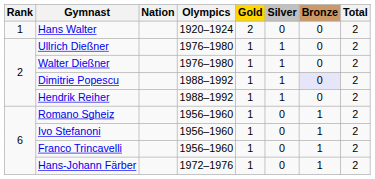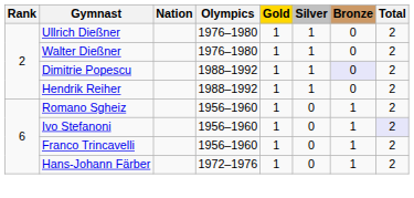 <table class="wikitable sortable" style="text-align:center">
 <tr>
 <th>Rank</th>
 <th>Gymnast</th>
 <th>Nation</th>
 <th>Olympics</th>
 <th style="background-color:gold">Gold</th>
 <th style="background-color:silver">Silver</th>
 <th style="background-color:#cc9966">Bronze</th>
 <th>Total</th>
-</tr>
-<tr>
-<td>1</td>
-<td align=left data-sort-value="Walter, Hans"><a href='#'>Hans Walter</a></td>
-<td align=left></td>
-<td>1920–1924</td>
-<td>2</td>
-<td>0</td>
-<td>0</td>
-<td>2</td>
 </tr>
 <tr>
 <td rowspan=4>2</td>
 <td align=left data-sort-value="Dießner, Ullrich"><a href='#'>Ullrich Dießner</a></td>
 <td align=left></td>
 <td>1976–1980</td>
 <td>1</td>
 <td>1</td>
 <td>0</td>
 <td>2</td>
 </tr>
 <tr>
 <td align=left data-sort-value="Dießner, Walter"><a href='#'>Walter Dießner</a></td>
 <td align=left></td>
 <td>1976–1980</td>
 <td>1</td>
 <td>1</td>
 <td>0</td>
 <td>2</td>
 </tr>
 <tr>
 <td align=left data-sort-value="Popescu, Dimitrie"><a href='#'>Dimitrie Popescu</a></td>
 <td align=left></td>
 <td>1988–1992</td>
 <td>1</td>
 <td>1</td>
 <td style="background: lavender;">0</td>
 <td>2</td>
 </tr>
 <tr>
 <td align=left data-sort-value="Reiher, Hendrik"><a href='#'>Hendrik Reiher</a></td>
 <td align=left><br></td>
 <td>1988–1992</td>
 <td>1</td>
 <td>1</td>
 <td>0</td>
 <td>2</td>
 </tr>
 <tr>
 <td rowspan=4>6</td>
 <td align=left data-sort-value="Sgheiz, Romano"><a href='#'>Romano Sgheiz</a></td>
 <td align=left></td>
 <td>1956–1960</td>
 <td>1</td>
 <td>0</td>
 <td>1</td>
 <td>2</td>
 </tr>
 <tr>
 <td align=left data-sort-value="Stefanoni, Ivo"><a href='#'>Ivo Stefanoni</a></td>
 <td align=left></td>
 <td>1956–1960</td>
 <td>1</td>
 <td>0</td>
 <td>1</td>
-<td>2</td>
+<td style="background: lavender;">2</td>
 </tr>
 <tr>
 <td align=left data-sort-value="Trincavelli, Franco"><a href='#'>Franco Trincavelli</a></td>
 <td align=left></td>
 <td>1956–1960</td>
 <td>1</td>
 <td>0</td>
 <td>1</td>
 <td>2</td>
 </tr>
 <tr>
 <td align=left data-sort-value="Färber, Hans-Johann"><a href='#'>Hans-Johann Färber</a></td>
 <td align=left></td>
 <td>1972–1976</td>
 <td>1</td>
 <td>0</td>
 <td>1</td>
 <td>2</td>
 </tr>
 </table>
